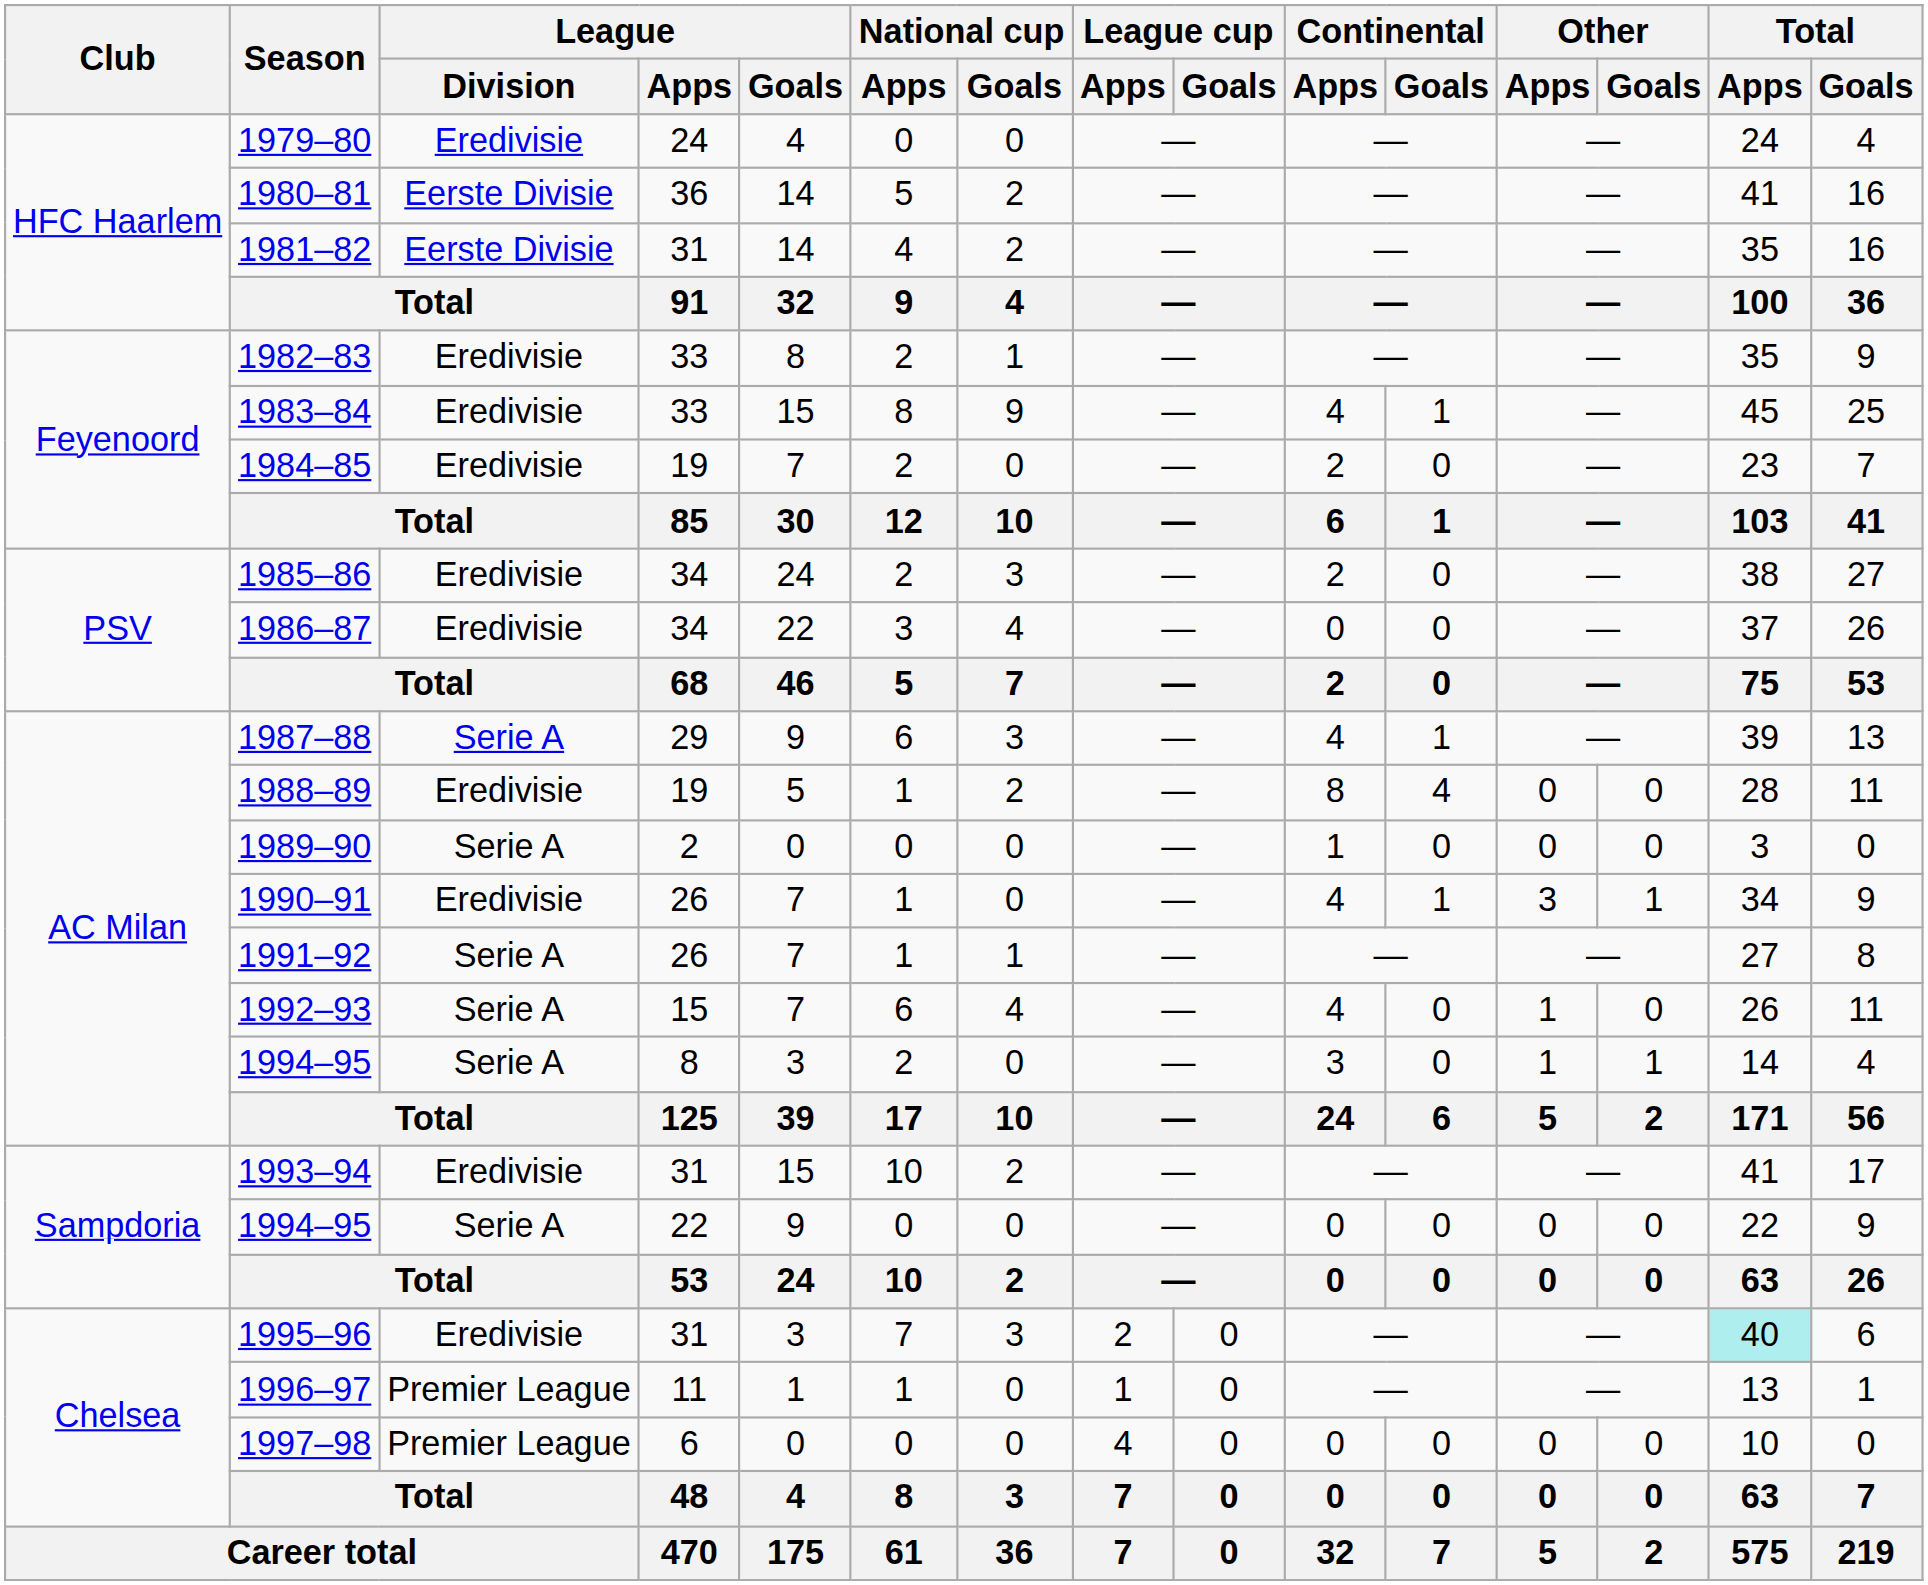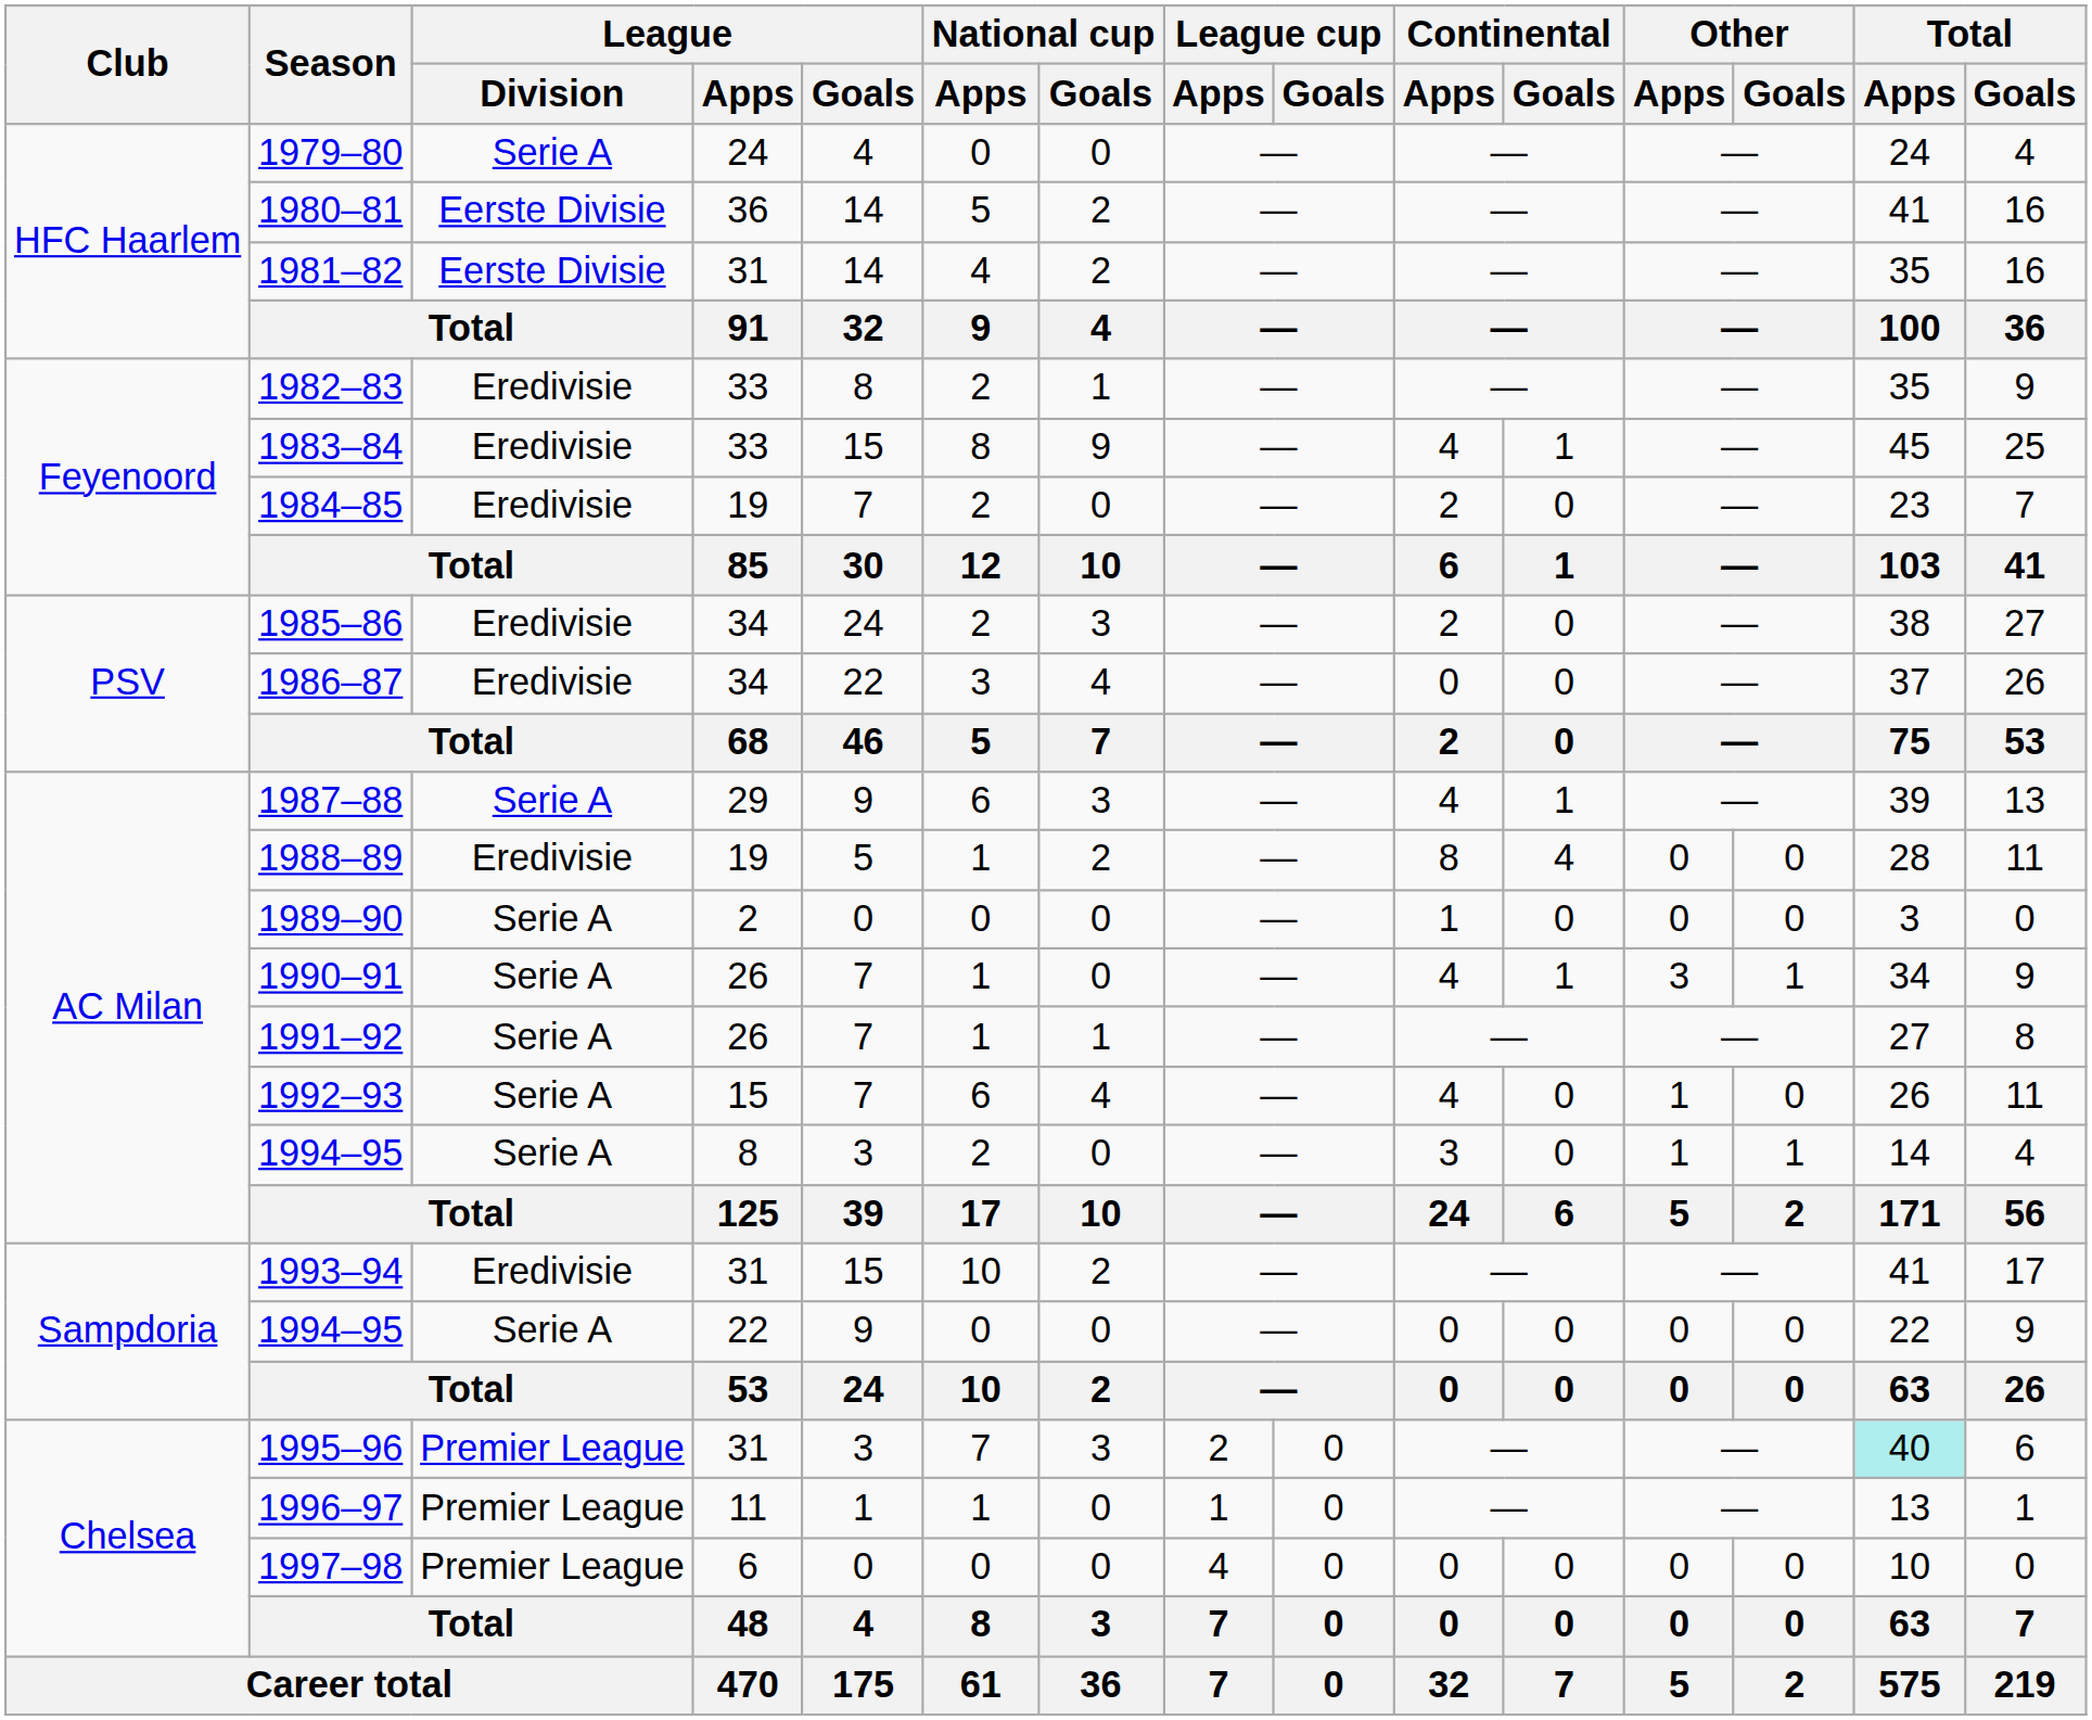 <table class="wikitable" style="text-align:center">
 <tr>
 <th rowspan="2">Club</th>
 <th rowspan="2">Season</th>
 <th colspan="3">League</th>
 <th colspan="2">National cup</th>
 <th colspan="2">League cup</th>
 <th colspan="2">Continental</th>
 <th colspan="2">Other</th>
 <th colspan="2">Total</th>
 </tr>
 <tr>
 <th>Division</th>
 <th>Apps</th>
 <th>Goals</th>
 <th>Apps</th>
 <th>Goals</th>
 <th>Apps</th>
 <th>Goals</th>
 <th>Apps</th>
 <th>Goals</th>
 <th>Apps</th>
 <th>Goals</th>
 <th>Apps</th>
 <th>Goals</th>
 </tr>
 <tr>
 <td rowspan="4"><a href='#'>HFC Haarlem</a></td>
 <td><a href='#'>1979–80</a></td>
-<td><a href='#'>Eredivisie</a></td>
+<td><a href='#'>Serie A</a></td>
 <td>24</td>
 <td>4</td>
 <td>0</td>
 <td>0</td>
 <td colspan="2">—</td>
 <td colspan="2">—</td>
 <td colspan="2">—</td>
 <td>24</td>
 <td>4</td>
 </tr>
 <tr>
 <td><a href='#'>1980–81</a></td>
 <td><a href='#'>Eerste Divisie</a></td>
 <td>36</td>
 <td>14</td>
 <td>5</td>
 <td>2</td>
 <td colspan="2">—</td>
 <td colspan="2">—</td>
 <td colspan="2">—</td>
 <td>41</td>
 <td>16</td>
 </tr>
 <tr>
 <td><a href='#'>1981–82</a></td>
 <td><a href='#'>Eerste Divisie</a></td>
 <td>31</td>
 <td>14</td>
 <td>4</td>
 <td>2</td>
 <td colspan="2">—</td>
 <td colspan="2">—</td>
 <td colspan="2">—</td>
 <td>35</td>
 <td>16</td>
 </tr>
 <tr>
 <th colspan="2">Total</th>
 <th>91</th>
 <th>32</th>
 <th>9</th>
 <th>4</th>
 <th colspan="2">—</th>
 <th colspan="2">—</th>
 <th colspan="2">—</th>
 <th>100</th>
 <th>36</th>
 </tr>
 <tr>
 <td rowspan="4"><a href='#'>Feyenoord</a></td>
 <td><a href='#'>1982–83</a></td>
 <td>Eredivisie</td>
 <td>33</td>
 <td>8</td>
 <td>2</td>
 <td>1</td>
 <td colspan="2">—</td>
 <td colspan="2">—</td>
 <td colspan="2">—</td>
 <td>35</td>
 <td>9</td>
 </tr>
 <tr>
 <td><a href='#'>1983–84</a></td>
 <td>Eredivisie</td>
 <td>33</td>
 <td>15</td>
 <td>8</td>
 <td>9</td>
 <td colspan="2">—</td>
 <td>4</td>
 <td>1</td>
 <td colspan="2">—</td>
 <td>45</td>
 <td>25</td>
 </tr>
 <tr>
 <td><a href='#'>1984–85</a></td>
 <td>Eredivisie</td>
 <td>19</td>
 <td>7</td>
 <td>2</td>
 <td>0</td>
 <td colspan="2">—</td>
 <td>2</td>
 <td>0</td>
 <td colspan="2">—</td>
 <td>23</td>
 <td>7</td>
 </tr>
 <tr>
 <th colspan="2">Total</th>
 <th>85</th>
 <th>30</th>
 <th>12</th>
 <th>10</th>
 <th colspan="2">—</th>
 <th>6</th>
 <th>1</th>
 <th colspan="2">—</th>
 <th>103</th>
 <th>41</th>
 </tr>
 <tr>
 <td rowspan="3"><a href='#'>PSV</a></td>
 <td><a href='#'>1985–86</a></td>
 <td>Eredivisie</td>
 <td>34</td>
 <td>24</td>
 <td>2</td>
 <td>3</td>
 <td colspan="2">—</td>
 <td>2</td>
 <td>0</td>
 <td colspan="2">—</td>
 <td>38</td>
 <td>27</td>
 </tr>
 <tr>
 <td><a href='#'>1986–87</a></td>
 <td>Eredivisie</td>
 <td>34</td>
 <td>22</td>
 <td>3</td>
 <td>4</td>
 <td colspan="2">—</td>
 <td>0</td>
 <td>0</td>
 <td colspan="2">—</td>
 <td>37</td>
 <td>26</td>
 </tr>
 <tr>
 <th colspan="2">Total</th>
 <th>68</th>
 <th>46</th>
 <th>5</th>
 <th>7</th>
 <th colspan="2">—</th>
 <th>2</th>
 <th>0</th>
 <th colspan="2">—</th>
 <th>75</th>
 <th>53</th>
 </tr>
 <tr>
 <td rowspan="8"><a href='#'>AC Milan</a></td>
 <td><a href='#'>1987–88</a></td>
 <td><a href='#'>Serie A</a></td>
 <td>29</td>
 <td>9</td>
 <td>6</td>
 <td>3</td>
 <td colspan="2">—</td>
 <td>4</td>
 <td>1</td>
 <td colspan="2">—</td>
 <td>39</td>
 <td>13</td>
 </tr>
 <tr>
 <td><a href='#'>1988–89</a></td>
 <td>Eredivisie</td>
 <td>19</td>
 <td>5</td>
 <td>1</td>
 <td>2</td>
 <td colspan="2">—</td>
 <td>8</td>
 <td>4</td>
 <td>0</td>
 <td>0</td>
 <td>28</td>
 <td>11</td>
 </tr>
 <tr>
 <td><a href='#'>1989–90</a></td>
 <td>Serie A</td>
 <td>2</td>
 <td>0</td>
 <td>0</td>
 <td>0</td>
 <td colspan="2">—</td>
 <td>1</td>
 <td>0</td>
 <td>0</td>
 <td>0</td>
 <td>3</td>
 <td>0</td>
 </tr>
 <tr>
 <td><a href='#'>1990–91</a></td>
-<td>Eredivisie</td>
+<td>Serie A</td>
 <td>26</td>
 <td>7</td>
 <td>1</td>
 <td>0</td>
 <td colspan="2">—</td>
 <td>4</td>
 <td>1</td>
 <td>3</td>
 <td>1</td>
 <td>34</td>
 <td>9</td>
 </tr>
 <tr>
 <td><a href='#'>1991–92</a></td>
 <td>Serie A</td>
 <td>26</td>
 <td>7</td>
 <td>1</td>
 <td>1</td>
 <td colspan="2">—</td>
 <td colspan="2">—</td>
 <td colspan="2">—</td>
 <td>27</td>
 <td>8</td>
 </tr>
 <tr>
 <td><a href='#'>1992–93</a></td>
 <td>Serie A</td>
 <td>15</td>
 <td>7</td>
 <td>6</td>
 <td>4</td>
 <td colspan="2">—</td>
 <td>4</td>
 <td>0</td>
 <td>1</td>
 <td>0</td>
 <td>26</td>
 <td>11</td>
 </tr>
 <tr>
 <td><a href='#'>1994–95</a></td>
 <td>Serie A</td>
 <td>8</td>
 <td>3</td>
 <td>2</td>
 <td>0</td>
 <td colspan="2">—</td>
 <td>3</td>
 <td>0</td>
 <td>1</td>
 <td>1</td>
 <td>14</td>
 <td>4</td>
 </tr>
 <tr>
 <th colspan="2">Total</th>
 <th>125</th>
 <th>39</th>
 <th>17</th>
 <th>10</th>
 <th colspan="2">—</th>
 <th>24</th>
 <th>6</th>
 <th>5</th>
 <th>2</th>
 <th>171</th>
 <th>56</th>
 </tr>
 <tr>
 <td rowspan="3"><a href='#'>Sampdoria</a></td>
 <td><a href='#'>1993–94</a></td>
 <td>Eredivisie</td>
 <td>31</td>
 <td>15</td>
 <td>10</td>
 <td>2</td>
 <td colspan="2">—</td>
 <td colspan="2">—</td>
 <td colspan="2">—</td>
 <td>41</td>
 <td>17</td>
 </tr>
 <tr>
 <td><a href='#'>1994–95</a></td>
 <td>Serie A</td>
 <td>22</td>
 <td>9</td>
 <td>0</td>
 <td>0</td>
 <td colspan="2">—</td>
 <td>0</td>
 <td>0</td>
 <td>0</td>
 <td>0</td>
 <td>22</td>
 <td>9</td>
 </tr>
 <tr>
 <th colspan="2">Total</th>
 <th>53</th>
 <th>24</th>
 <th>10</th>
 <th>2</th>
 <th colspan="2">—</th>
 <th>0</th>
 <th>0</th>
 <th>0</th>
 <th>0</th>
 <th>63</th>
 <th>26</th>
 </tr>
 <tr>
 <td rowspan="4"><a href='#'>Chelsea</a></td>
 <td><a href='#'>1995–96</a></td>
-<td>Eredivisie</td>
+<td><a href='#'>Premier League</a></td>
 <td>31</td>
 <td>3</td>
 <td>7</td>
 <td>3</td>
 <td>2</td>
 <td>0</td>
 <td colspan="2">—</td>
 <td colspan="2">—</td>
 <td style="background: paleturquoise;">40</td>
 <td>6</td>
 </tr>
 <tr>
 <td><a href='#'>1996–97</a></td>
 <td>Premier League</td>
 <td>11</td>
 <td>1</td>
 <td>1</td>
 <td>0</td>
 <td>1</td>
 <td>0</td>
 <td colspan="2">—</td>
 <td colspan="2">—</td>
 <td>13</td>
 <td>1</td>
 </tr>
 <tr>
 <td><a href='#'>1997–98</a></td>
 <td>Premier League</td>
 <td>6</td>
 <td>0</td>
 <td>0</td>
 <td>0</td>
 <td>4</td>
 <td>0</td>
 <td>0</td>
 <td>0</td>
 <td>0</td>
 <td>0</td>
 <td>10</td>
 <td>0</td>
 </tr>
 <tr>
 <th colspan="2">Total</th>
 <th>48</th>
 <th>4</th>
 <th>8</th>
 <th>3</th>
 <th>7</th>
 <th>0</th>
 <th>0</th>
 <th>0</th>
 <th>0</th>
 <th>0</th>
 <th>63</th>
 <th>7</th>
 </tr>
 <tr>
 <th colspan="3">Career total</th>
 <th>470</th>
 <th>175</th>
 <th>61</th>
 <th>36</th>
 <th>7</th>
 <th>0</th>
 <th>32</th>
 <th>7</th>
 <th>5</th>
 <th>2</th>
 <th>575</th>
 <th>219</th>
 </tr>
 </table>
